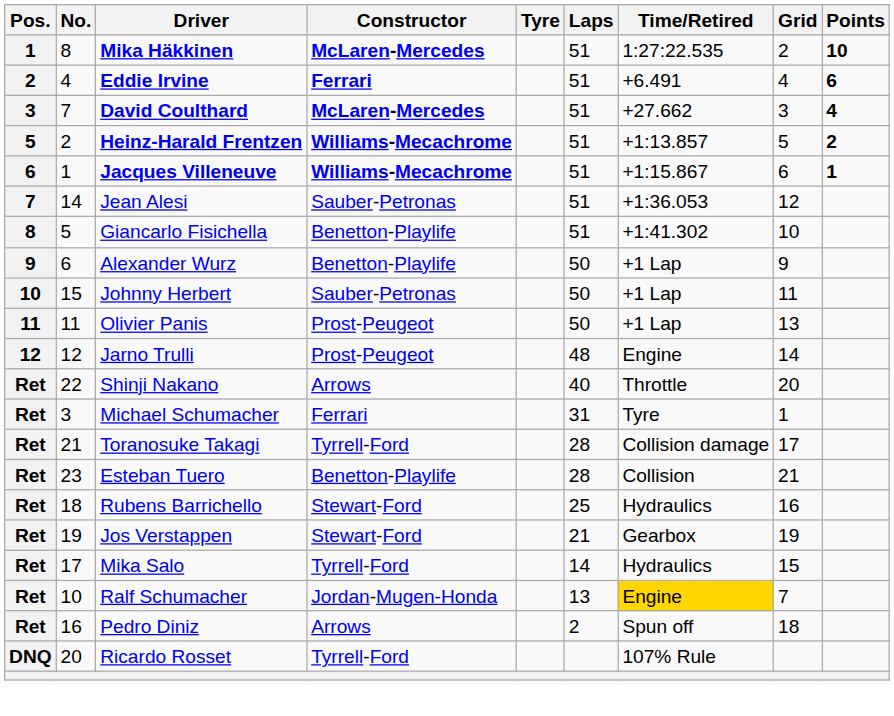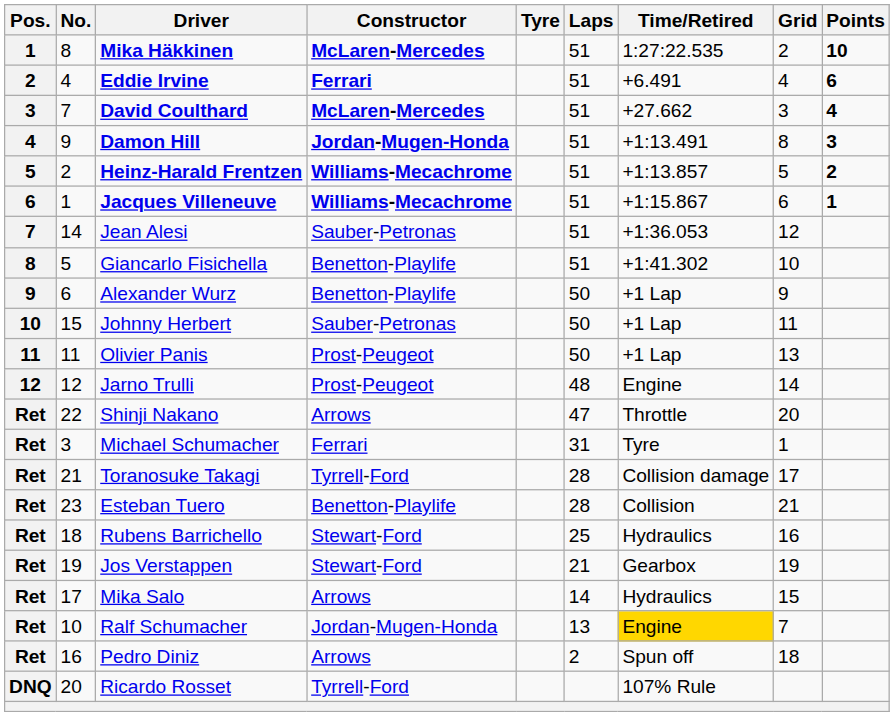 <table class="wikitable" style="font-size: 95%;">
 <tr>
 <th>Pos.</th>
 <th>No.</th>
 <th>Driver</th>
 <th>Constructor</th>
 <th>Tyre</th>
 <th>Laps</th>
 <th>Time/Retired</th>
 <th>Grid</th>
 <th>Points</th>
 </tr>
 <tr>
 <th>1</th>
 <td>8</td>
 <td> <strong><a href='#'>Mika Häkkinen</a></strong></td>
 <td><strong><a href='#'>McLaren</a>-<a href='#'>Mercedes</a></strong></td>
 <td></td>
 <td>51</td>
 <td>1:27:22.535</td>
 <td>2</td>
 <td><strong>10</strong></td>
 </tr>
 <tr>
 <th>2</th>
 <td>4</td>
 <td> <strong><a href='#'>Eddie Irvine</a></strong></td>
 <td><strong><a href='#'>Ferrari</a></strong></td>
 <td></td>
 <td>51</td>
 <td>+6.491</td>
 <td>4</td>
 <td><strong>6</strong></td>
 </tr>
 <tr>
 <th>3</th>
 <td>7</td>
 <td> <strong><a href='#'>David Coulthard</a></strong></td>
 <td><strong><a href='#'>McLaren</a>-<a href='#'>Mercedes</a></strong></td>
 <td></td>
 <td>51</td>
 <td>+27.662</td>
 <td>3</td>
 <td><strong>4</strong></td>
+</tr>
+<tr>
+<th>4</th>
+<td>9</td>
+<td> <strong><a href='#'>Damon Hill</a></strong></td>
+<td><strong><a href='#'>Jordan</a>-<a href='#'>Mugen-Honda</a></strong></td>
+<td></td>
+<td>51</td>
+<td>+1:13.491</td>
+<td>8</td>
+<td><strong>3</strong></td>
 </tr>
 <tr>
 <th>5</th>
 <td>2</td>
 <td> <strong><a href='#'>Heinz-Harald Frentzen</a></strong></td>
 <td><strong><a href='#'>Williams</a>-<a href='#'>Mecachrome</a></strong></td>
 <td></td>
 <td>51</td>
 <td>+1:13.857</td>
 <td>5</td>
 <td><strong>2</strong></td>
 </tr>
 <tr>
 <th>6</th>
 <td>1</td>
 <td> <strong><a href='#'>Jacques Villeneuve</a></strong></td>
 <td><strong><a href='#'>Williams</a>-<a href='#'>Mecachrome</a></strong></td>
 <td></td>
 <td>51</td>
 <td>+1:15.867</td>
 <td>6</td>
 <td><strong>1</strong></td>
 </tr>
 <tr>
 <th>7</th>
 <td>14</td>
 <td> <a href='#'>Jean Alesi</a></td>
 <td><a href='#'>Sauber</a>-<a href='#'>Petronas</a></td>
 <td></td>
 <td>51</td>
 <td>+1:36.053</td>
 <td>12</td>
 <td></td>
 </tr>
 <tr>
 <th>8</th>
 <td>5</td>
 <td> <a href='#'>Giancarlo Fisichella</a></td>
 <td><a href='#'>Benetton</a>-<a href='#'>Playlife</a></td>
 <td></td>
 <td>51</td>
 <td>+1:41.302</td>
 <td>10</td>
 <td></td>
 </tr>
 <tr>
 <th>9</th>
 <td>6</td>
 <td> <a href='#'>Alexander Wurz</a></td>
 <td><a href='#'>Benetton</a>-<a href='#'>Playlife</a></td>
 <td></td>
 <td>50</td>
 <td>+1 Lap</td>
 <td>9</td>
 <td></td>
 </tr>
 <tr>
 <th>10</th>
 <td>15</td>
 <td> <a href='#'>Johnny Herbert</a></td>
 <td><a href='#'>Sauber</a>-<a href='#'>Petronas</a></td>
 <td></td>
 <td>50</td>
 <td>+1 Lap</td>
 <td>11</td>
 <td></td>
 </tr>
 <tr>
 <th>11</th>
 <td>11</td>
 <td> <a href='#'>Olivier Panis</a></td>
 <td><a href='#'>Prost</a>-<a href='#'>Peugeot</a></td>
 <td></td>
 <td>50</td>
 <td>+1 Lap</td>
 <td>13</td>
 <td></td>
 </tr>
 <tr>
 <th>12</th>
 <td>12</td>
 <td> <a href='#'>Jarno Trulli</a></td>
 <td><a href='#'>Prost</a>-<a href='#'>Peugeot</a></td>
 <td></td>
 <td>48</td>
 <td>Engine</td>
 <td>14</td>
 <td></td>
 </tr>
 <tr>
 <th>Ret</th>
 <td>22</td>
 <td> <a href='#'>Shinji Nakano</a></td>
 <td><a href='#'>Arrows</a></td>
 <td></td>
-<td>40</td>
+<td>47</td>
 <td>Throttle</td>
 <td>20</td>
 <td></td>
 </tr>
 <tr>
 <th>Ret</th>
 <td>3</td>
 <td> <a href='#'>Michael Schumacher</a></td>
 <td><a href='#'>Ferrari</a></td>
 <td></td>
 <td>31</td>
 <td>Tyre</td>
 <td>1</td>
 <td></td>
 </tr>
 <tr>
 <th>Ret</th>
 <td>21</td>
 <td> <a href='#'>Toranosuke Takagi</a></td>
 <td><a href='#'>Tyrrell</a>-<a href='#'>Ford</a></td>
 <td></td>
 <td>28</td>
 <td>Collision damage</td>
 <td>17</td>
 <td></td>
 </tr>
 <tr>
 <th>Ret</th>
 <td>23</td>
 <td> <a href='#'>Esteban Tuero</a></td>
 <td><a href='#'>Benetton</a>-<a href='#'>Playlife</a></td>
 <td></td>
 <td>28</td>
 <td>Collision</td>
 <td>21</td>
 <td></td>
 </tr>
 <tr>
 <th>Ret</th>
 <td>18</td>
 <td> <a href='#'>Rubens Barrichello</a></td>
 <td><a href='#'>Stewart</a>-<a href='#'>Ford</a></td>
 <td></td>
 <td>25</td>
 <td>Hydraulics</td>
 <td>16</td>
 <td></td>
 </tr>
 <tr>
 <th>Ret</th>
 <td>19</td>
 <td> <a href='#'>Jos Verstappen</a></td>
 <td><a href='#'>Stewart</a>-<a href='#'>Ford</a></td>
 <td></td>
 <td>21</td>
 <td>Gearbox</td>
 <td>19</td>
 <td></td>
 </tr>
 <tr>
 <th>Ret</th>
 <td>17</td>
 <td> <a href='#'>Mika Salo</a></td>
-<td><a href='#'>Tyrrell</a>-<a href='#'>Ford</a></td>
+<td><a href='#'>Arrows</a></td>
 <td></td>
 <td>14</td>
 <td>Hydraulics</td>
 <td>15</td>
 <td></td>
 </tr>
 <tr>
 <th>Ret</th>
 <td>10</td>
 <td> <a href='#'>Ralf Schumacher</a></td>
 <td><a href='#'>Jordan</a>-<a href='#'>Mugen-Honda</a></td>
 <td></td>
 <td>13</td>
 <td style="background: gold;">Engine</td>
 <td>7</td>
 <td></td>
 </tr>
 <tr>
 <th>Ret</th>
 <td>16</td>
 <td> <a href='#'>Pedro Diniz</a></td>
 <td><a href='#'>Arrows</a></td>
 <td></td>
 <td>2</td>
 <td>Spun off</td>
 <td>18</td>
 <td></td>
 </tr>
 <tr>
 <th>DNQ</th>
 <td>20</td>
 <td> <a href='#'>Ricardo Rosset</a></td>
 <td><a href='#'>Tyrrell</a>-<a href='#'>Ford</a></td>
 <td></td>
 <td></td>
 <td>107% Rule</td>
 <td></td>
 <td></td>
 </tr>
 <tr>
 <th colspan="9"></th>
 </tr>
 </table>
